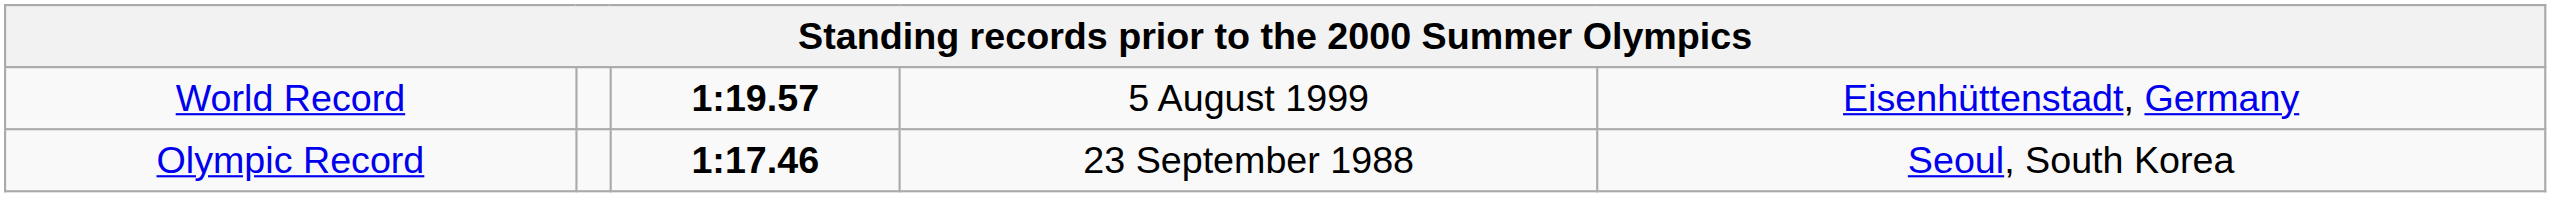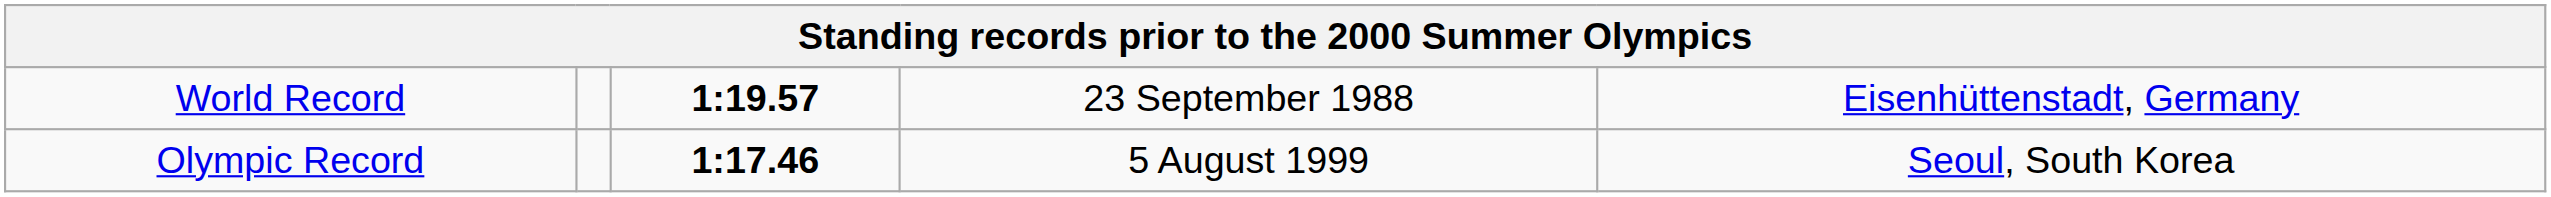 <table class="wikitable" style=" text-align:center; font-size:110%;" width="75%">
 <tr>
 <th colspan="5">Standing records prior to the 2000 Summer Olympics</th>
 </tr>
 <tr>
 <td><a href='#'>World Record</a></td>
 <td></td>
 <td><strong>1:19.57</strong></td>
-<td>5 August 1999</td>
+<td>23 September 1988</td>
 <td> <a href='#'>Eisenhüttenstadt</a>, <a href='#'>Germany</a></td>
 </tr>
 <tr>
 <td><a href='#'>Olympic Record</a></td>
 <td></td>
 <td><strong>1:17.46</strong></td>
-<td>23 September 1988</td>
+<td>5 August 1999</td>
 <td> <a href='#'>Seoul</a>, South Korea</td>
 </tr>
 </table>
